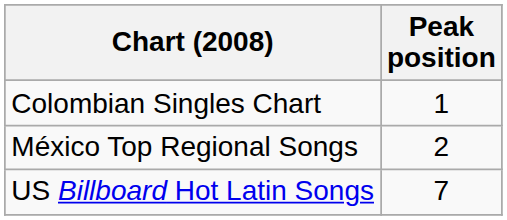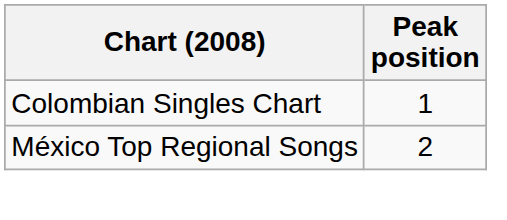 <table class="wikitable">
 <tr>
 <th align="left">Chart (2008)</th>
 <th align="left">Peak<br>position</th>
 </tr>
 <tr>
 <td align="left">Colombian Singles Chart</td>
 <td align="center">1</td>
 </tr>
 <tr>
 <td align="left">México Top Regional Songs</td>
 <td align="center">2</td>
 </tr>
-<tr>
-<td align="left">US <a href='#'><em>Billboard</em> Hot Latin Songs</a></td>
-<td align="center">7</td>
-</tr>
 </table>
